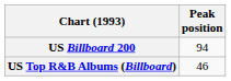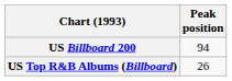 <table class="wikitable sortable plainrowheaders" style="text-align:center">
 <tr>
 <th scope="col">Chart (1993)</th>
 <th scope="col">Peak<br> position</th>
 </tr>
 <tr>
 <th scope="row">US <a href='#'><em>Billboard</em> 200</a></th>
 <td>94</td>
 </tr>
 <tr>
 <th scope="row">US <a href='#'>Top R&B Albums</a> (<em><a href='#'>Billboard</a></em>)</th>
-<td>46</td>
+<td>26</td>
 </tr>
 </table>
